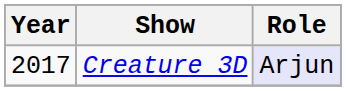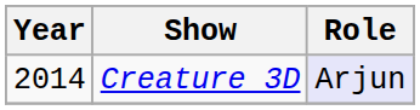 <table class="wikitable">
 <tr>
 <th>Year</th>
 <th>Show</th>
 <th>Role</th>
 </tr>
 <tr>
-<td>2017</td>
+<td>2014</td>
 <td><em><a href='#'>Creature 3D</a></em></td>
 <td style="background: lavender;">Arjun</td>
 </tr>
 <tr>
 </tr>
 </table>
